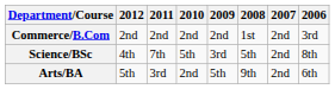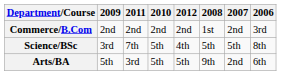 <table class="wikitable">
 <tr>
 <th><a href='#'>Department</a>/Course</th>
-<th>2012</th>
+<th>2009</th>
 <th>2011</th>
 <th>2010</th>
-<th>2009</th>
+<th>2012</th>
 <th>2008</th>
 <th>2007</th>
 <th>2006</th>
 </tr>
 <tr>
 <th>Commerce/<a href='#'>B.Com</a></th>
 <td>2nd</td>
 <td>2nd</td>
 <td>2nd</td>
 <td>2nd</td>
 <td>1st</td>
 <td>2nd</td>
 <td>3rd</td>
 </tr>
 <tr>
 <th>Science/BSc</th>
-<td>4th</td>
+<td>3rd</td>
 <td>7th</td>
 <td>5th</td>
-<td>3rd</td>
+<td>4th</td>
 <td>5th</td>
-<td>2nd</td>
+<td>5th</td>
 <td>8th</td>
 </tr>
 <tr>
 <th>Arts/BA</th>
 <td>5th</td>
 <td>3rd</td>
-<td>2nd</td>
+<td>5th</td>
 <td>5th</td>
 <td>9th</td>
 <td>2nd</td>
 <td>6th</td>
 </tr>
 </table>
